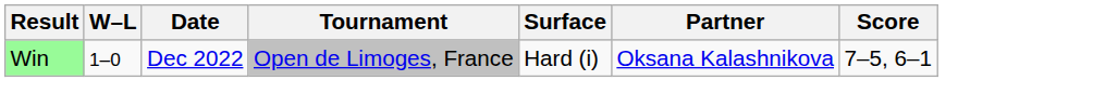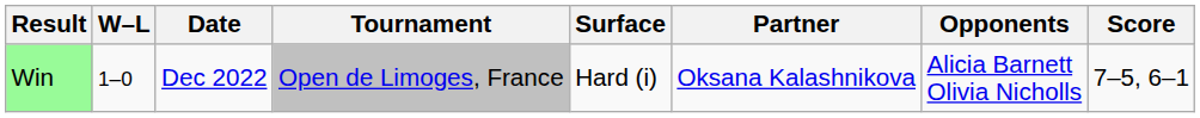 <table class="sortable wikitable">
 <tr>
 <th>Result</th>
 <th class="unsortable">W–L</th>
 <th>Date</th>
 <th>Tournament</th>
 <th>Surface</th>
 <th>Partner</th>
+<th>Opponents</th>
 <th class="unsortable">Score</th>
 </tr>
 <tr>
 <td bgcolor=98FB98>Win</td>
 <td><small>1–0</small></td>
 <td><a href='#'>Dec 2022</a></td>
 <td bgcolor=silver><a href='#'>Open de Limoges</a>, France</td>
 <td>Hard (i)</td>
 <td> <a href='#'>Oksana Kalashnikova</a></td>
+<td> <a href='#'>Alicia Barnett</a> <br>  <a href='#'>Olivia Nicholls</a></td>
 <td>7–5, 6–1</td>
 </tr>
 </table>
